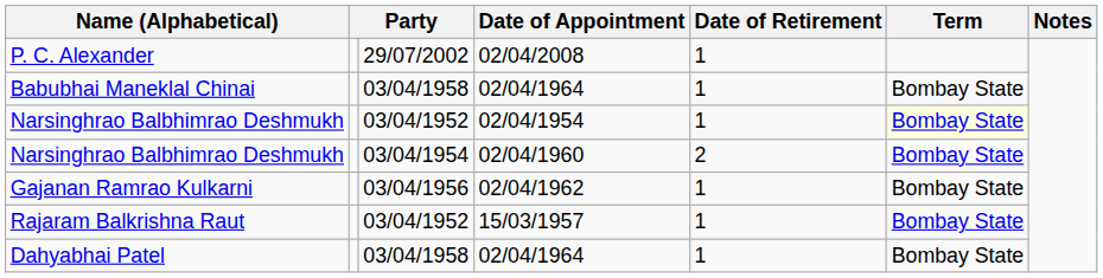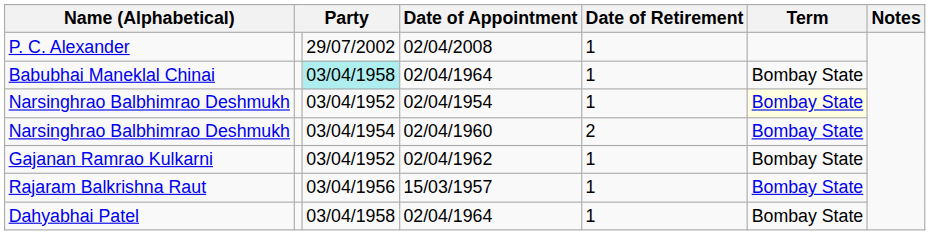 <table class="wikitable sortable">
 <tr>
 <th>Name (Alphabetical)</th>
 <th colspan=2>Party</th>
 <th>Date of Appointment</th>
 <th>Date of Retirement</th>
 <th>Term</th>
 <th>Notes</th>
 </tr>
 <tr>
 <td><a href='#'>P. C. Alexander</a></td>
 <td></td>
 <td>29/07/2002</td>
 <td>02/04/2008</td>
 <td>1</td>
 <td></td>
 </tr>
 <tr>
 <td><a href='#'>Babubhai Maneklal Chinai</a></td>
 <td></td>
-<td>03/04/1958</td>
+<td style="background: paleturquoise;">03/04/1958</td>
 <td>02/04/1964</td>
 <td>1</td>
 <td>Bombay State</td>
 </tr>
 <tr>
 <td><a href='#'>Narsinghrao Balbhimrao Deshmukh</a></td>
 <td></td>
 <td>03/04/1952</td>
 <td>02/04/1954</td>
 <td>1</td>
 <td style="background: lightyellow;"><a href='#'>Bombay State</a></td>
 </tr>
 <tr>
 <td><a href='#'>Narsinghrao Balbhimrao Deshmukh</a></td>
 <td></td>
 <td>03/04/1954</td>
 <td>02/04/1960</td>
 <td>2</td>
 <td><a href='#'>Bombay State</a></td>
 </tr>
 <tr>
 <td><a href='#'>Gajanan Ramrao Kulkarni</a></td>
 <td></td>
-<td>03/04/1956</td>
+<td>03/04/1952</td>
 <td>02/04/1962</td>
 <td>1</td>
 <td>Bombay State</td>
 </tr>
 <tr>
 <td><a href='#'>Rajaram Balkrishna Raut</a></td>
 <td></td>
-<td>03/04/1952</td>
+<td>03/04/1956</td>
 <td>15/03/1957</td>
 <td>1</td>
 <td><a href='#'>Bombay State</a></td>
 </tr>
 <tr>
 <td><a href='#'>Dahyabhai Patel</a></td>
 <td></td>
 <td>03/04/1958</td>
 <td>02/04/1964</td>
 <td>1</td>
 <td>Bombay State</td>
 </tr>
 </table>
